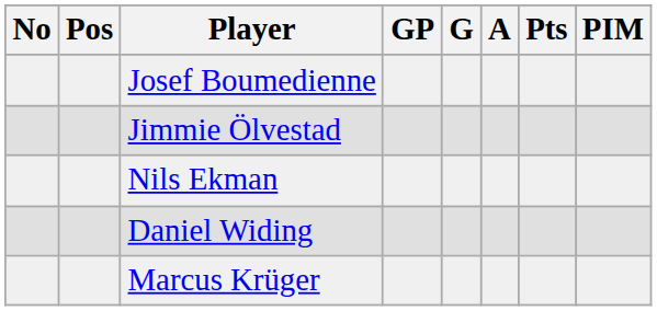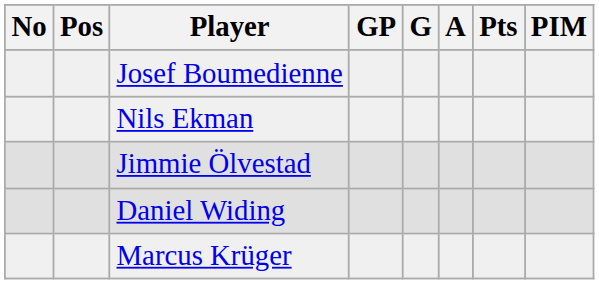 <table class="wikitable sortable">
 <tr>
 <th>No</th>
 <th>Pos</th>
 <th>Player</th>
 <th>GP</th>
 <th>G</th>
 <th>A</th>
 <th>Pts</th>
 <th>PIM</th>
 </tr>
 <tr bgcolor="#f0f0f0">
 <td></td>
 <td></td>
 <td> <a href='#'>Josef Boumedienne</a></td>
 <td></td>
 <td></td>
 <td></td>
 <td></td>
 <td></td>
 </tr>
-<tr bgcolor="#e0e0e0">
+<tr bgcolor="#f0f0f0">
 <td></td>
 <td></td>
-<td> <a href='#'>Jimmie Ölvestad</a></td>
+<td> <a href='#'>Nils Ekman</a></td>
 <td></td>
 <td></td>
 <td></td>
 <td></td>
 <td></td>
 </tr>
-<tr bgcolor="#f0f0f0">
+<tr bgcolor="#e0e0e0">
 <td></td>
 <td></td>
-<td> <a href='#'>Nils Ekman</a></td>
+<td> <a href='#'>Jimmie Ölvestad</a></td>
 <td></td>
 <td></td>
 <td></td>
 <td></td>
 <td></td>
 </tr>
 <tr bgcolor="#e0e0e0">
 <td></td>
 <td></td>
 <td> <a href='#'>Daniel Widing</a></td>
 <td></td>
 <td></td>
 <td></td>
 <td></td>
 <td></td>
 </tr>
 <tr bgcolor="#f0f0f0">
 <td></td>
 <td></td>
 <td> <a href='#'>Marcus Krüger</a></td>
 <td></td>
 <td></td>
 <td></td>
 <td></td>
 <td></td>
 </tr>
 </table>
